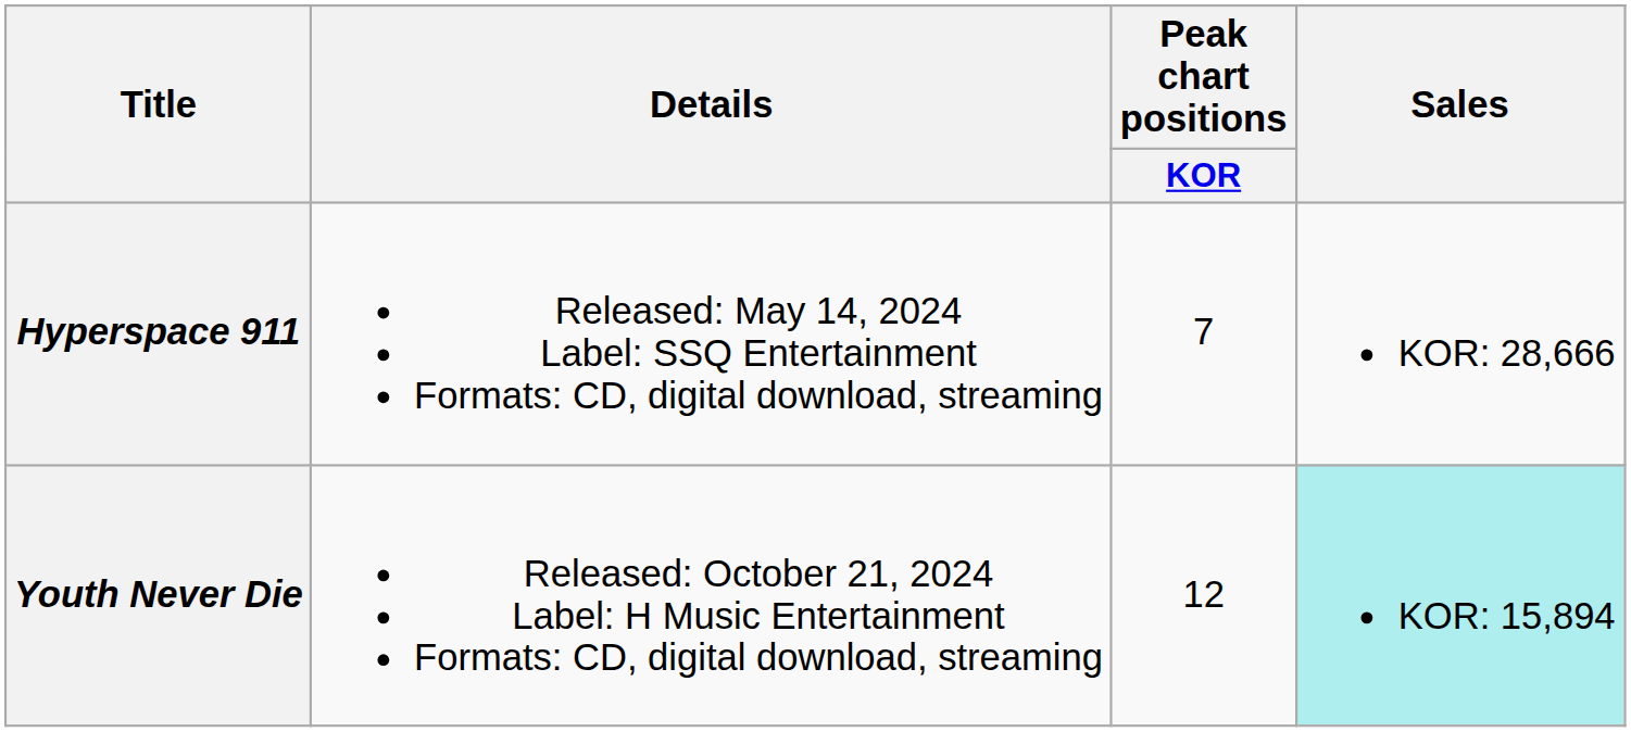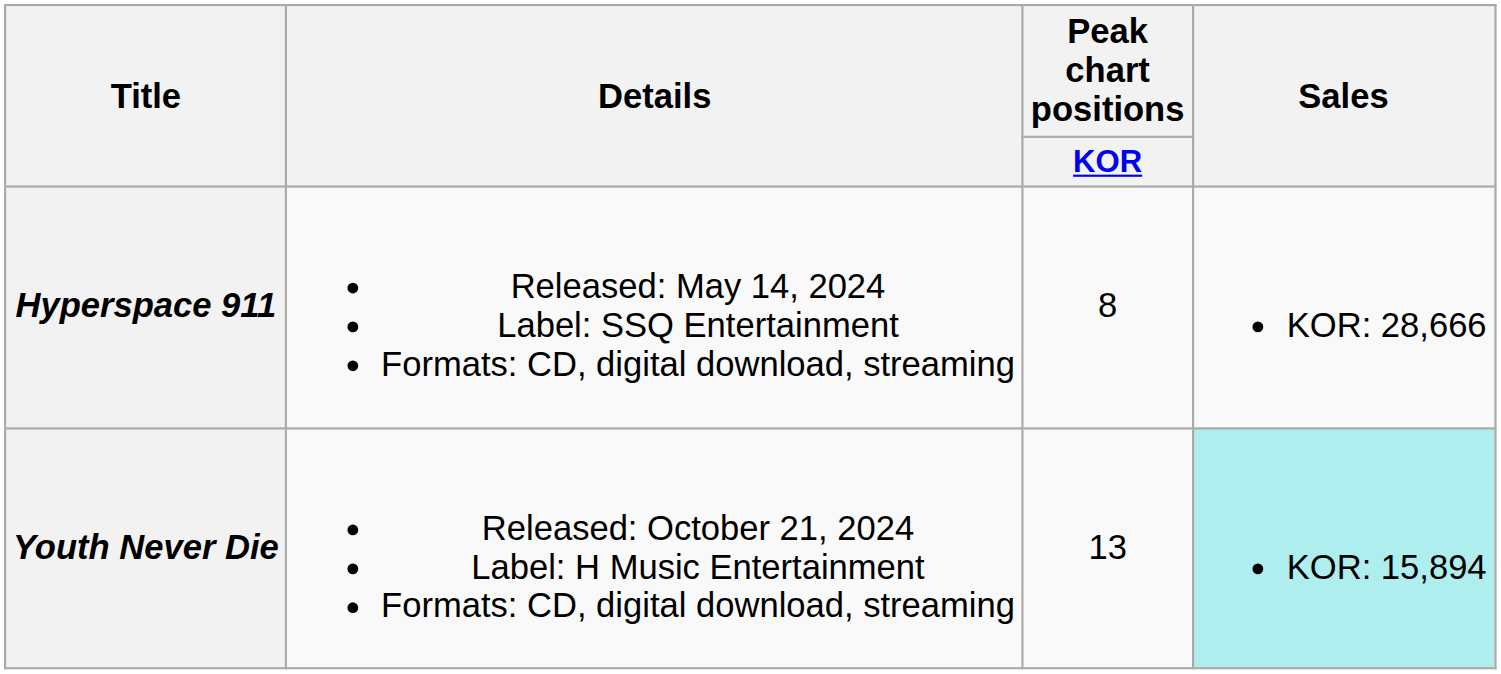 <table class="wikitable plainrowheaders" style="text-align:center">
 <tr>
 <th scope="col" rowspan="2">Title</th>
 <th scope="col" rowspan="2">Details</th>
 <th scope="col">Peak chart positions</th>
 <th scope="col" rowspan="2">Sales</th>
 </tr>
 <tr>
 <th scope="col" style="font-size:90%; width:3em"><a href='#'>KOR</a><br></th>
 </tr>
 <tr>
 <th scope="row"><em>Hyperspace 911</em></th>
 <td><br><ul><li>Released: May 14, 2024</li><li>Label: SSQ Entertainment</li><li>Formats: CD, digital download, streaming</li></ul></td>
-<td>7</td>
+<td>8</td>
 <td><br><ul><li>KOR: 28,666</li></ul></td>
 </tr>
 <tr>
 <th scope="row"><em>Youth Never Die</em></th>
 <td><br><ul><li>Released: October 21, 2024</li><li>Label: H Music Entertainment</li><li>Formats: CD, digital download, streaming</li></ul></td>
-<td>12</td>
+<td>13</td>
 <td style="background: paleturquoise;"><br><ul><li>KOR: 15,894</li></ul></td>
 </tr>
 </table>
